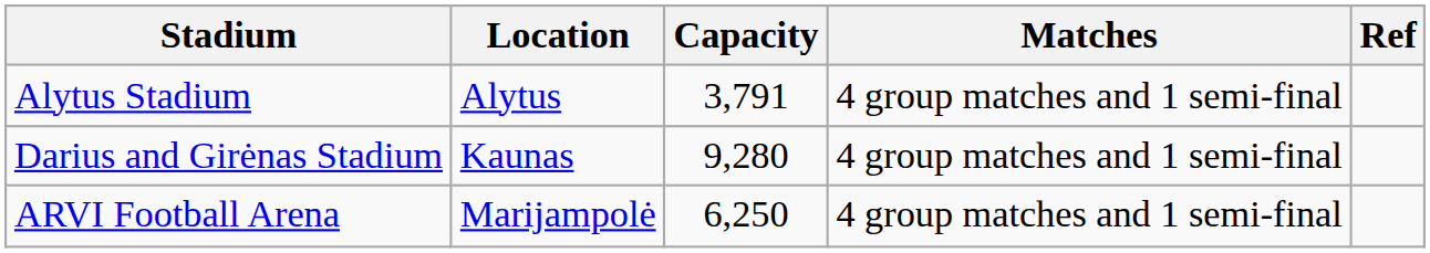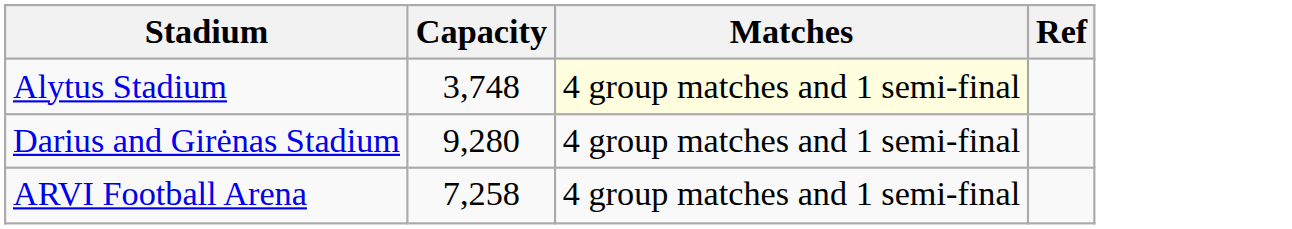 <table class="wikitable sortable">
 <tr>
 <th>Stadium</th>
-<th>Location</th>
 <th>Capacity</th>
 <th class="unsortable">Matches</th>
 <th class="unsortable">Ref</th>
 </tr>
 <tr>
 <td><a href='#'>Alytus Stadium</a></td>
-<td><a href='#'>Alytus</a></td>
-<td align="center">3,791</td>
-<td>4 group matches and 1 semi-final</td>
+<td align="center">3,748</td>
+<td style="background: lightyellow;">4 group matches and 1 semi-final</td>
 <td align="center"></td>
 </tr>
 <tr>
 <td><a href='#'>Darius and Girėnas Stadium</a></td>
-<td><a href='#'>Kaunas</a></td>
 <td align="center">9,280</td>
 <td>4 group matches and 1 semi-final</td>
 <td align="center"></td>
 </tr>
 <tr>
 <td><a href='#'>ARVI Football Arena</a></td>
-<td><a href='#'>Marijampolė</a></td>
-<td align="center">6,250</td>
+<td align="center">7,258</td>
 <td>4 group matches and 1 semi-final</td>
 <td align="center"></td>
 </tr>
 </table>
